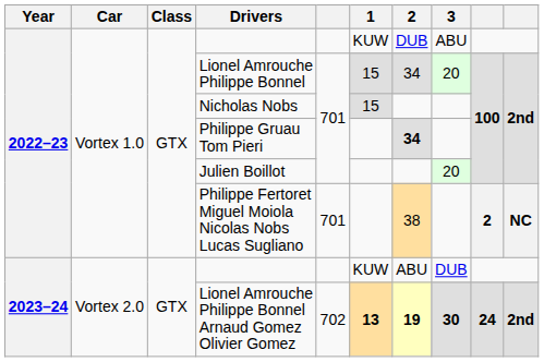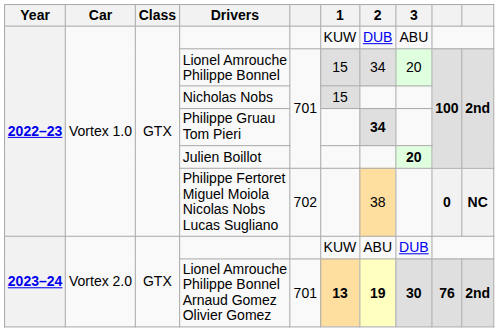 <table class="wikitable" style="text-align:center; font-size:85%">
 <tr>
 <th>Year</th>
 <th>Car</th>
 <th>Class</th>
 <th>Drivers</th>
 <th></th>
 <th>1</th>
 <th>2</th>
 <th>3</th>
 <th></th>
 <th></th>
 </tr>
 <tr>
 <th rowspan=6><a href='#'>2022–23</a></th>
 <td rowspan=6 align=left>Vortex 1.0</td>
 <td rowspan=6>GTX</td>
 <td></td>
 <td></td>
 <td>KUW</td>
 <td><a href='#'>DUB</a></td>
 <td>ABU</td>
 <td colspan=2></td>
 </tr>
 <tr>
 <td align=left> Lionel Amrouche<br> Philippe Bonnel</td>
 <td rowspan=4>701</td>
 <td style="background:#DFDFDF;">15</td>
 <td style="background:#DFDFDF;">34</td>
 <td style="background:#DFFFDF;">20</td>
 <th rowspan=4 style="background:#DFDFDF;">100</th>
 <th rowspan=4 style="background:#DFDFDF;">2nd</th>
 </tr>
 <tr>
 <td align=left> Nicholas Nobs</td>
 <td style="background:#DFDFDF;">15</td>
 <td></td>
 <td></td>
 </tr>
 <tr>
 <td align=left> Philippe Gruau<br> Tom Pieri</td>
 <td></td>
 <td style="background:#DFDFDF;"><strong>34</strong></td>
 <td></td>
 </tr>
 <tr>
 <td align=left> Julien Boillot</td>
 <td></td>
 <td></td>
-<td style="background:#DFFFDF;">20</td>
+<td style="background:#DFFFDF;"><strong>20</strong></td>
 </tr>
 <tr>
 <td align=left> Philippe Fertoret<br> Miguel Moiola<br> Nicolas Nobs<br> Lucas Sugliano</td>
-<td>701</td>
+<td>702</td>
 <td></td>
 <td style="background:#FFDF9F;">38</td>
 <td></td>
-<th>2</th>
+<th>0</th>
 <th>NC</th>
 </tr>
 <tr>
 <th rowspan=2><a href='#'>2023–24</a></th>
 <td rowspan=2 align=left>Vortex 2.0</td>
 <td rowspan=2>GTX</td>
 <td></td>
 <td></td>
 <td>KUW</td>
 <td>ABU</td>
 <td><a href='#'>DUB</a></td>
 <td colspan=2></td>
 </tr>
 <tr>
 <td align=left> Lionel Amrouche<br> Philippe Bonnel<br> Arnaud Gomez<br> Olivier Gomez</td>
-<td>702</td>
+<td>701</td>
 <td style="background:#FFDF9F;"><strong>13</strong></td>
 <td style="background:#FFFFBF;"><strong>19</strong></td>
 <td style="background:#DFDFDF;"><strong>30</strong></td>
-<th style="background:#DFDFDF;">24</th>
+<th style="background:#DFDFDF;">76</th>
 <th style="background:#DFDFDF;">2nd</th>
 </tr>
 </table>
